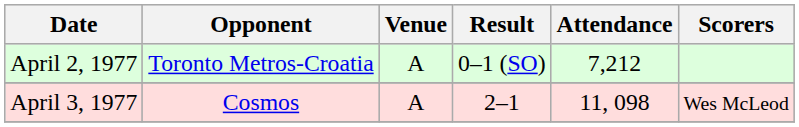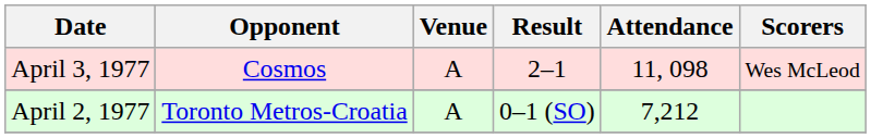 <table class="wikitable" style="font-size:95%; text-align:center">
 <tr>
 <th>Date</th>
 <th>Opponent</th>
 <th>Venue</th>
 <th>Result</th>
 <th>Attendance</th>
 <th>Scorers</th>
+</tr>
+<tr bgcolor="#ffdddd">
+<td>April 3, 1977</td>
+<td>  <a href='#'>Cosmos</a></td>
+<td>A</td>
+<td>2–1</td>
+<td>11, 098</td>
+<td><small>Wes McLeod</small></td>
+</tr>
+<tr>
 </tr>
 <tr bgcolor="#ddffdd">
 <td>April 2, 1977</td>
 <td>  <a href='#'>Toronto Metros-Croatia</a></td>
 <td>A</td>
 <td>0–1 (<a href='#'>SO</a>)</td>
 <td>7,212</td>
 <td></td>
 </tr>
 <tr>
 </tr>
-<tr bgcolor="#ffdddd">
-<td>April 3, 1977</td>
-<td>  <a href='#'>Cosmos</a></td>
-<td>A</td>
-<td>2–1</td>
-<td>11, 098</td>
-<td><small>Wes McLeod</small></td>
-</tr>
-<tr>
-</tr>
 </table>
